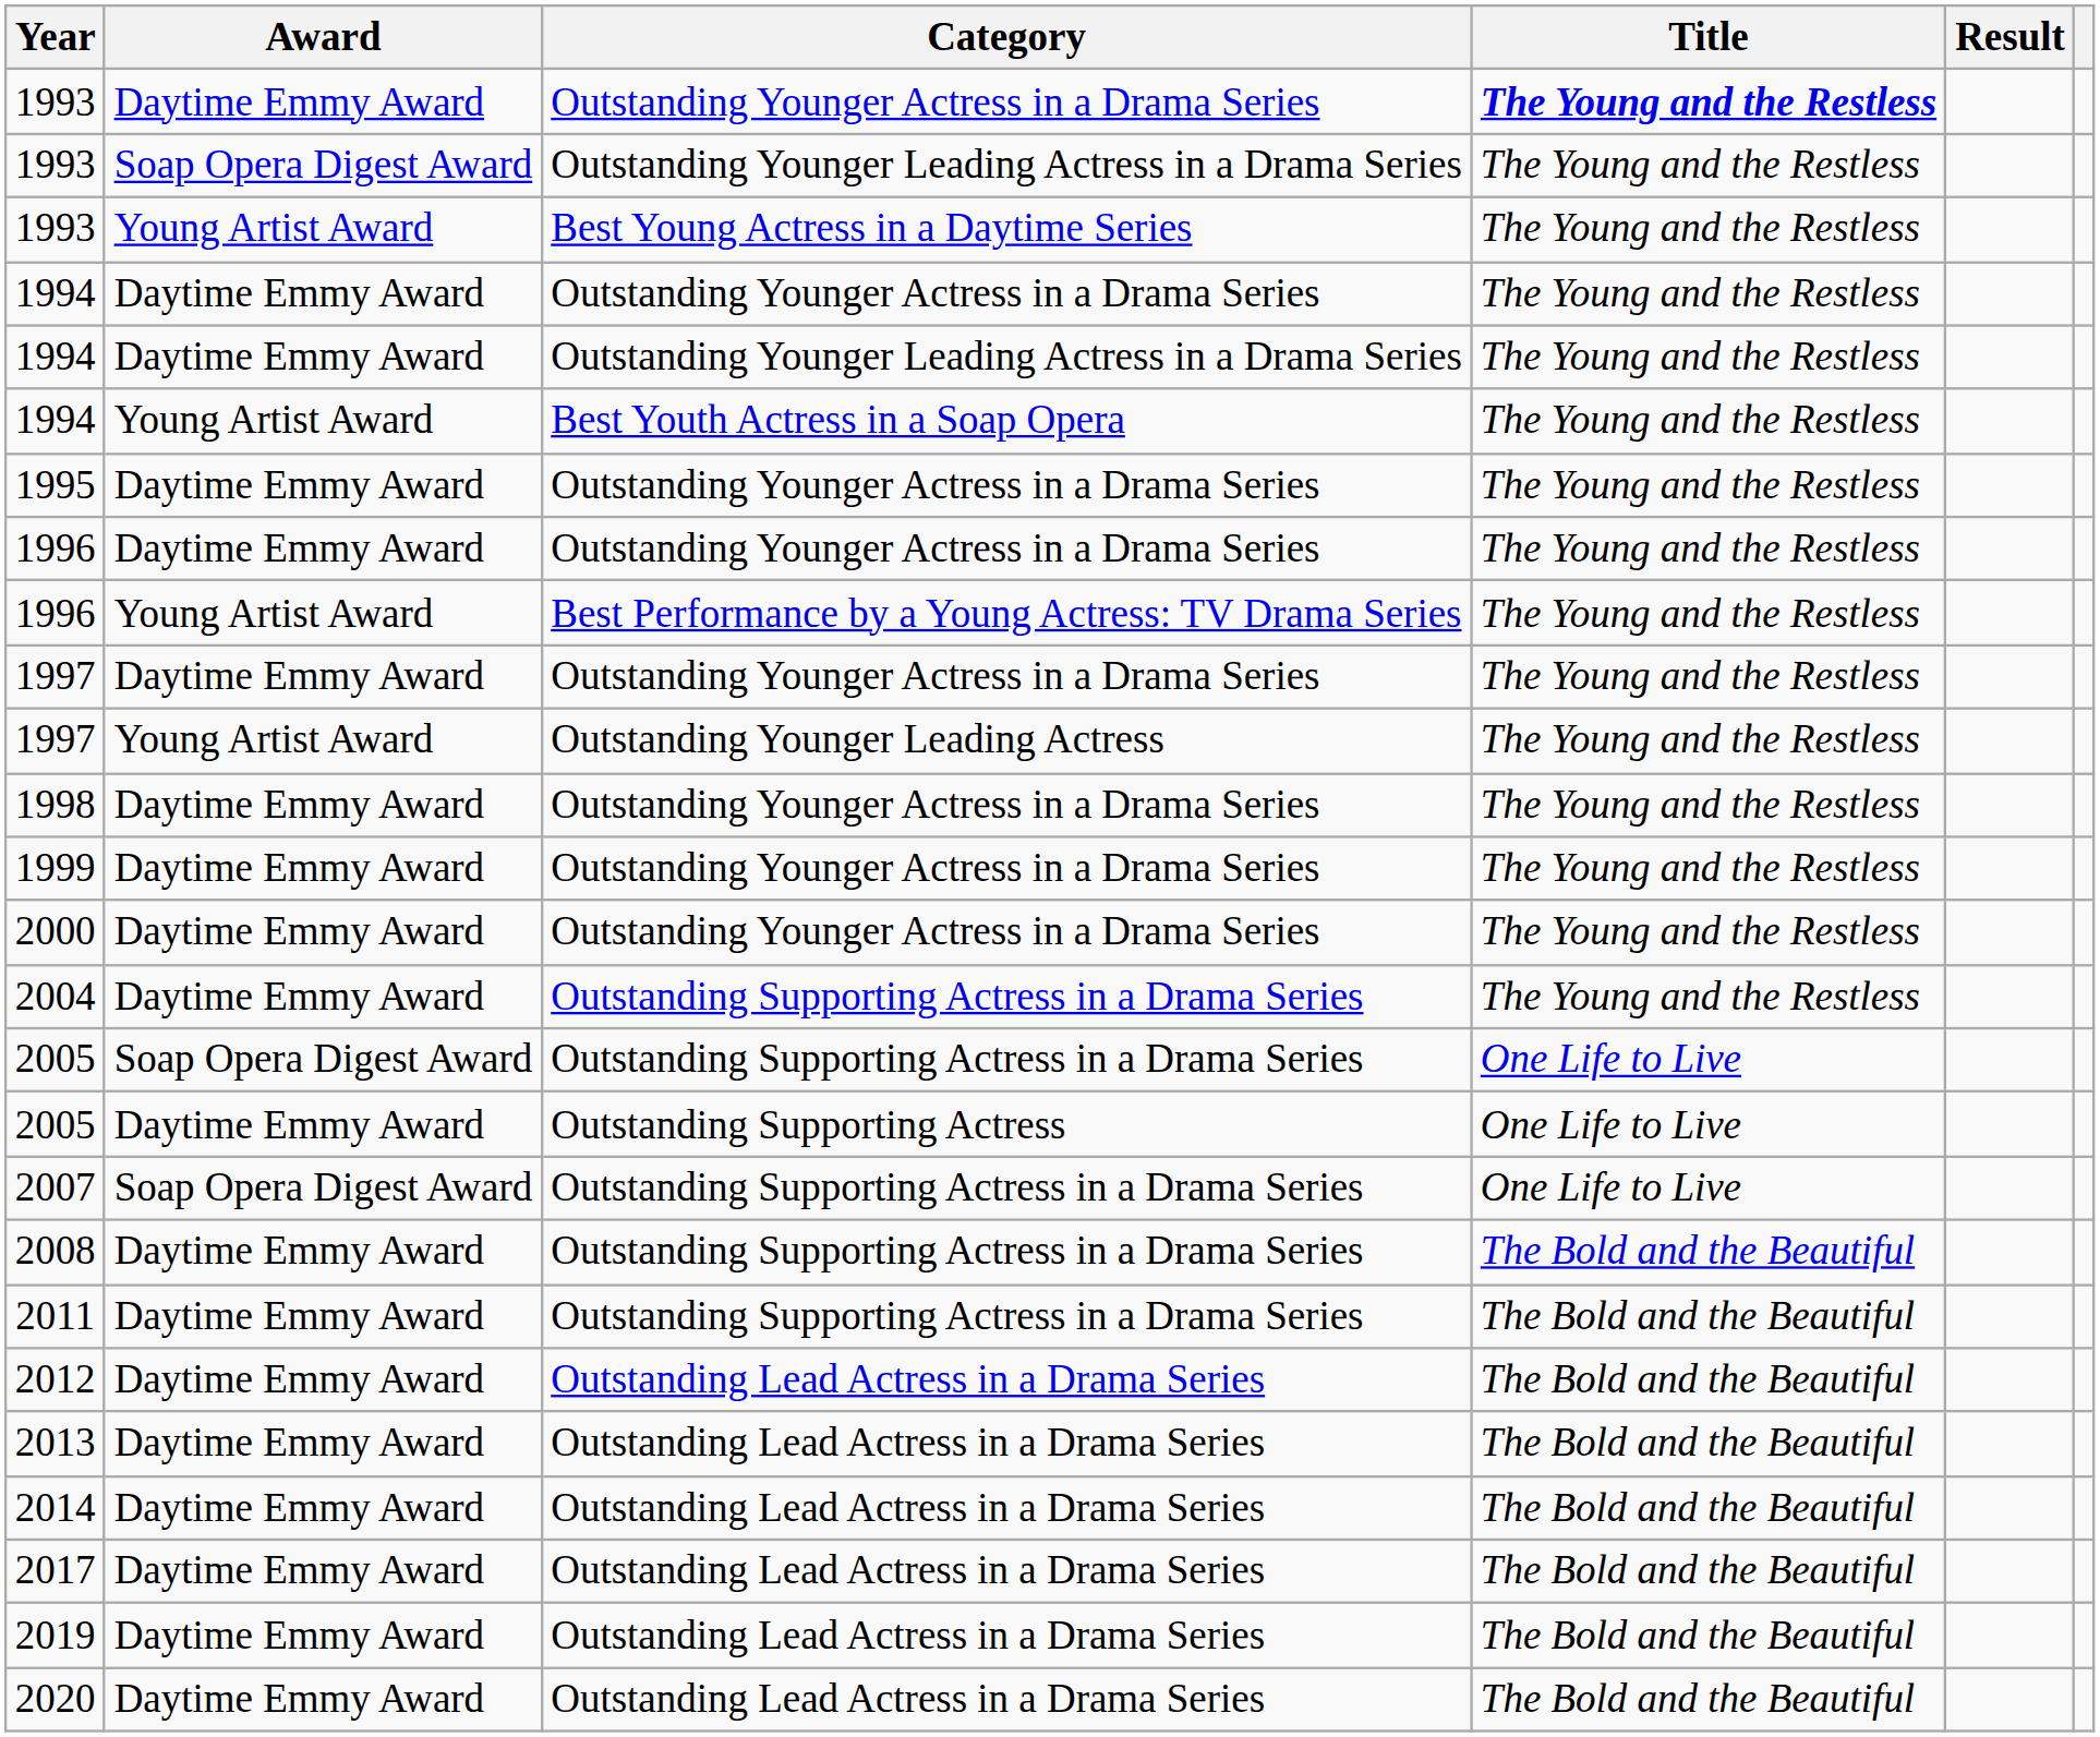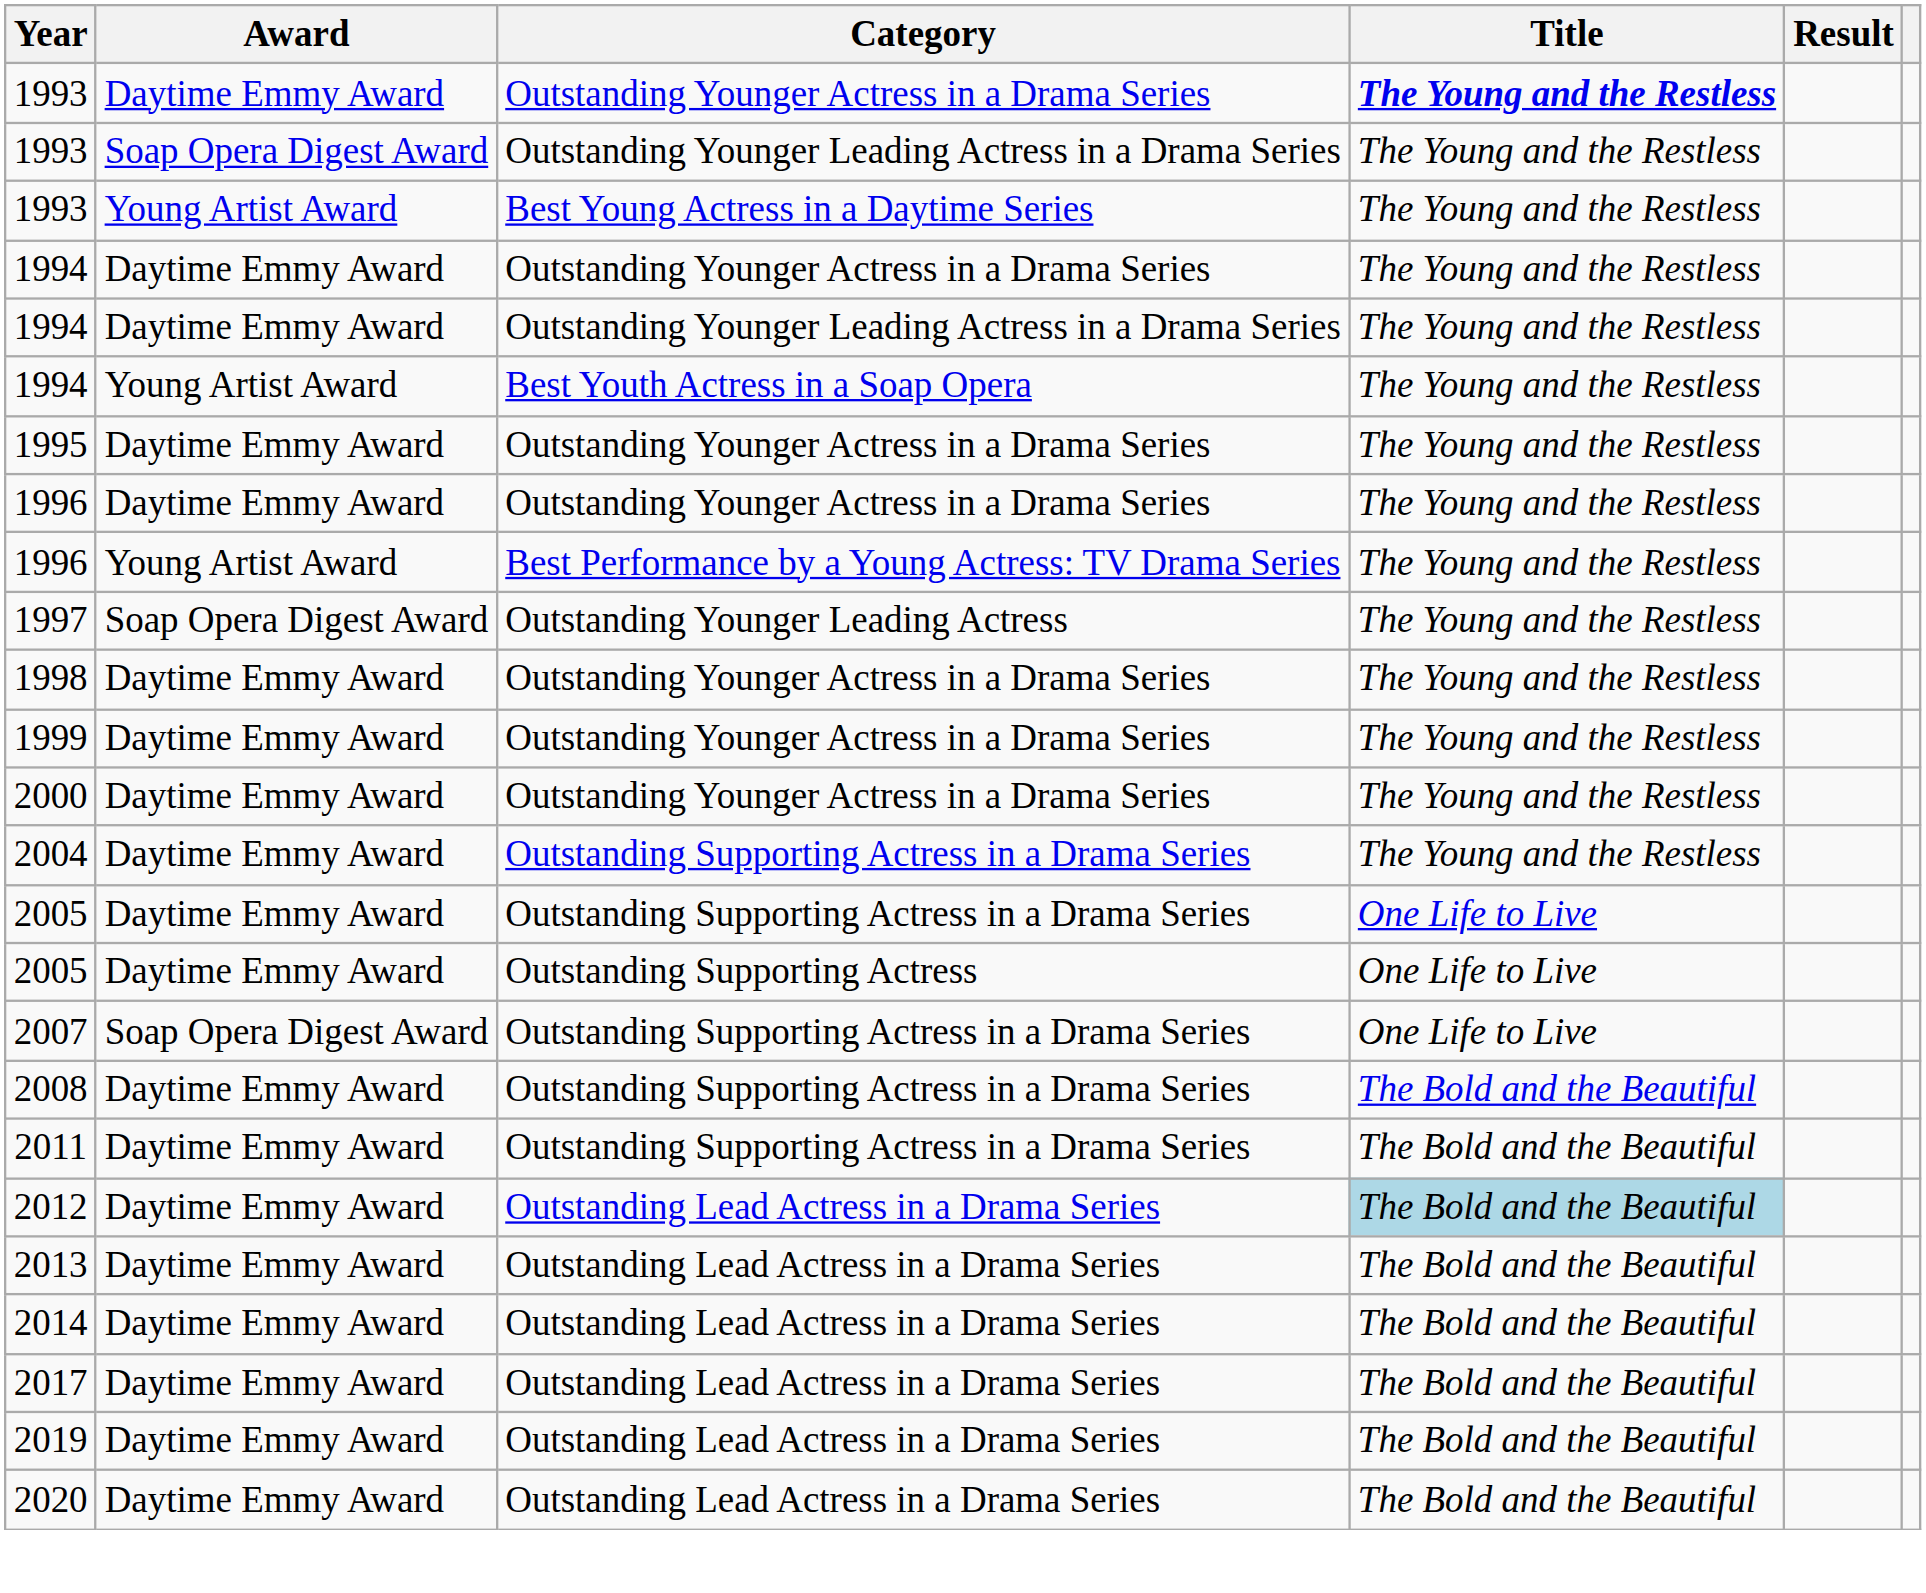 <table class="wikitable sortable plainrowheaders">
 <tr>
 <th scope="col">Year</th>
 <th scope="col">Award</th>
 <th scope="col">Category</th>
 <th scope="col">Title</th>
 <th scope="col">Result</th>
 <th scope="col" class="unsortable"></th>
 </tr>
 <tr>
 <td style="text-align:center">1993</td>
 <td><a href='#'>Daytime Emmy Award</a></td>
 <td><a href='#'>Outstanding Younger Actress in a Drama Series</a></td>
 <td><strong><em><a href='#'>The Young and the Restless</a></em></strong></td>
 <td></td>
 <td style="text-align:center"></td>
 </tr>
 <tr>
 <td style="text-align:center">1993</td>
 <td><a href='#'>Soap Opera Digest Award</a></td>
 <td>Outstanding Younger Leading Actress in a Drama Series</td>
 <td><em>The Young and the Restless</em></td>
 <td></td>
 <td style="text-align:center"></td>
 </tr>
 <tr>
 <td style="text-align:center">1993</td>
 <td><a href='#'>Young Artist Award</a></td>
 <td><a href='#'>Best Young Actress in a Daytime Series</a></td>
 <td><em>The Young and the Restless</em></td>
 <td></td>
 <td style="text-align:center"></td>
 </tr>
 <tr>
 <td style="text-align:center">1994</td>
 <td>Daytime Emmy Award</td>
 <td>Outstanding Younger Actress in a Drama Series</td>
 <td><em>The Young and the Restless</em></td>
 <td></td>
 <td style="text-align:center"></td>
 </tr>
 <tr>
 <td style="text-align:center">1994</td>
 <td>Daytime Emmy Award</td>
 <td>Outstanding Younger Leading Actress in a Drama Series</td>
 <td><em>The Young and the Restless</em></td>
 <td></td>
 <td></td>
 </tr>
 <tr>
 <td style="text-align:center">1994</td>
 <td>Young Artist Award</td>
 <td><a href='#'>Best Youth Actress in a Soap Opera</a></td>
 <td><em>The Young and the Restless</em></td>
 <td></td>
 <td style="text-align:center"></td>
 </tr>
 <tr>
 <td style="text-align:center">1995</td>
 <td>Daytime Emmy Award</td>
 <td>Outstanding Younger Actress in a Drama Series</td>
 <td><em>The Young and the Restless</em></td>
 <td></td>
 <td style="text-align:center"></td>
 </tr>
 <tr>
 <td style="text-align:center">1996</td>
 <td>Daytime Emmy Award</td>
 <td>Outstanding Younger Actress in a Drama Series</td>
 <td><em>The Young and the Restless</em></td>
 <td></td>
 <td style="text-align:center"></td>
 </tr>
 <tr>
 <td style="text-align:center">1996</td>
 <td>Young Artist Award</td>
 <td><a href='#'>Best Performance by a Young Actress: TV Drama Series</a></td>
 <td><em>The Young and the Restless</em></td>
 <td></td>
 <td style="text-align:center"></td>
 </tr>
 <tr>
 <td style="text-align:center">1997</td>
-<td>Daytime Emmy Award</td>
-<td>Outstanding Younger Actress in a Drama Series</td>
-<td><em>The Young and the Restless</em></td>
-<td></td>
-<td style="text-align:center"></td>
-</tr>
-<tr>
-<td style="text-align:center">1997</td>
-<td>Young Artist Award</td>
+<td>Soap Opera Digest Award</td>
 <td>Outstanding Younger Leading Actress</td>
 <td><em>The Young and the Restless</em></td>
 <td></td>
 <td style="text-align:center"></td>
 </tr>
 <tr>
 <td style="text-align:center">1998</td>
 <td>Daytime Emmy Award</td>
 <td>Outstanding Younger Actress in a Drama Series</td>
 <td><em>The Young and the Restless</em></td>
 <td></td>
 <td style="text-align:center"></td>
 </tr>
 <tr>
 <td style="text-align:center">1999</td>
 <td>Daytime Emmy Award</td>
 <td>Outstanding Younger Actress in a Drama Series</td>
 <td><em>The Young and the Restless</em></td>
 <td></td>
 <td style="text-align:center"></td>
 </tr>
 <tr>
 <td style="text-align:center">2000</td>
 <td>Daytime Emmy Award</td>
 <td>Outstanding Younger Actress in a Drama Series</td>
 <td><em>The Young and the Restless</em></td>
 <td></td>
 <td style="text-align:center"></td>
 </tr>
 <tr>
 <td style="text-align:center">2004</td>
 <td>Daytime Emmy Award</td>
 <td><a href='#'>Outstanding Supporting Actress in a Drama Series</a></td>
 <td><em>The Young and the Restless</em></td>
 <td></td>
 <td style="text-align:center"></td>
 </tr>
 <tr>
 <td style="text-align:center">2005</td>
-<td>Soap Opera Digest Award</td>
+<td>Daytime Emmy Award</td>
 <td>Outstanding Supporting Actress in a Drama Series</td>
 <td><em><a href='#'>One Life to Live</a></em></td>
 <td></td>
 <td style="text-align:center"></td>
 </tr>
 <tr>
 <td style="text-align:center">2005</td>
 <td>Daytime Emmy Award</td>
 <td>Outstanding Supporting Actress</td>
 <td><em>One Life to Live</em></td>
 <td></td>
 <td></td>
 </tr>
 <tr>
 <td style="text-align:center">2007</td>
 <td>Soap Opera Digest Award</td>
 <td>Outstanding Supporting Actress in a Drama Series</td>
 <td><em>One Life to Live</em></td>
 <td></td>
 <td style="text-align:center"></td>
 </tr>
 <tr>
 <td style="text-align:center">2008</td>
 <td>Daytime Emmy Award</td>
 <td>Outstanding Supporting Actress in a Drama Series</td>
 <td><em><a href='#'>The Bold and the Beautiful</a></em></td>
 <td></td>
 <td style="text-align:center"></td>
 </tr>
 <tr>
 <td style="text-align:center">2011</td>
 <td>Daytime Emmy Award</td>
 <td>Outstanding Supporting Actress in a Drama Series</td>
 <td><em>The Bold and the Beautiful</em></td>
 <td></td>
 <td style="text-align:center"></td>
 </tr>
 <tr>
 <td style="text-align:center">2012</td>
 <td>Daytime Emmy Award</td>
 <td><a href='#'>Outstanding Lead Actress in a Drama Series</a></td>
-<td><em>The Bold and the Beautiful</em></td>
+<td style="background: lightblue;"><em>The Bold and the Beautiful</em></td>
 <td></td>
 <td style="text-align:center"></td>
 </tr>
 <tr>
 <td style="text-align:center">2013</td>
 <td>Daytime Emmy Award</td>
 <td>Outstanding Lead Actress in a Drama Series</td>
 <td><em>The Bold and the Beautiful</em></td>
 <td></td>
 <td style="text-align:center"></td>
 </tr>
 <tr>
 <td style="text-align:center">2014</td>
 <td>Daytime Emmy Award</td>
 <td>Outstanding Lead Actress in a Drama Series</td>
 <td><em>The Bold and the Beautiful</em></td>
 <td></td>
 <td style="text-align:center"></td>
 </tr>
 <tr>
 <td style="text-align:center">2017</td>
 <td>Daytime Emmy Award</td>
 <td>Outstanding Lead Actress in a Drama Series</td>
 <td><em>The Bold and the Beautiful</em></td>
 <td></td>
 <td style="text-align:center"></td>
 </tr>
 <tr>
 <td style="text-align:center">2019</td>
 <td>Daytime Emmy Award</td>
 <td>Outstanding Lead Actress in a Drama Series</td>
 <td><em>The Bold and the Beautiful</em></td>
 <td></td>
 <td style="text-align:center"></td>
 </tr>
 <tr>
 <td style="text-align:center;">2020</td>
 <td>Daytime Emmy Award</td>
 <td>Outstanding Lead Actress in a Drama Series</td>
 <td><em>The Bold and the Beautiful</em></td>
 <td></td>
 <td style="text-align:center;"></td>
 </tr>
 </table>
